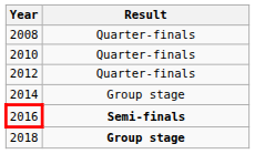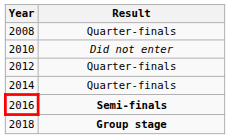 <table class="wikitable" style="text-align: center; font-size:90%">
 <tr>
 <th>Year</th>
 <th style="width:200px">Result</th>
 </tr>
 <tr>
 <td> 2008</td>
 <td>Quarter-finals</td>
 </tr>
 <tr>
 <td> 2010</td>
-<td>Quarter-finals</td>
+<td><em>Did not enter</em></td>
 </tr>
 <tr>
 <td> 2012</td>
 <td>Quarter-finals</td>
 </tr>
 <tr>
 <td> 2014</td>
-<td>Group stage</td>
+<td>Quarter-finals</td>
 </tr>
 <tr>
 <td style="border: 3px solid red"> 2016</td>
 <td><strong> Semi-finals</strong></td>
 </tr>
 <tr>
 <td> 2018</td>
 <td><strong>Group stage</strong></td>
 </tr>
 </table>
